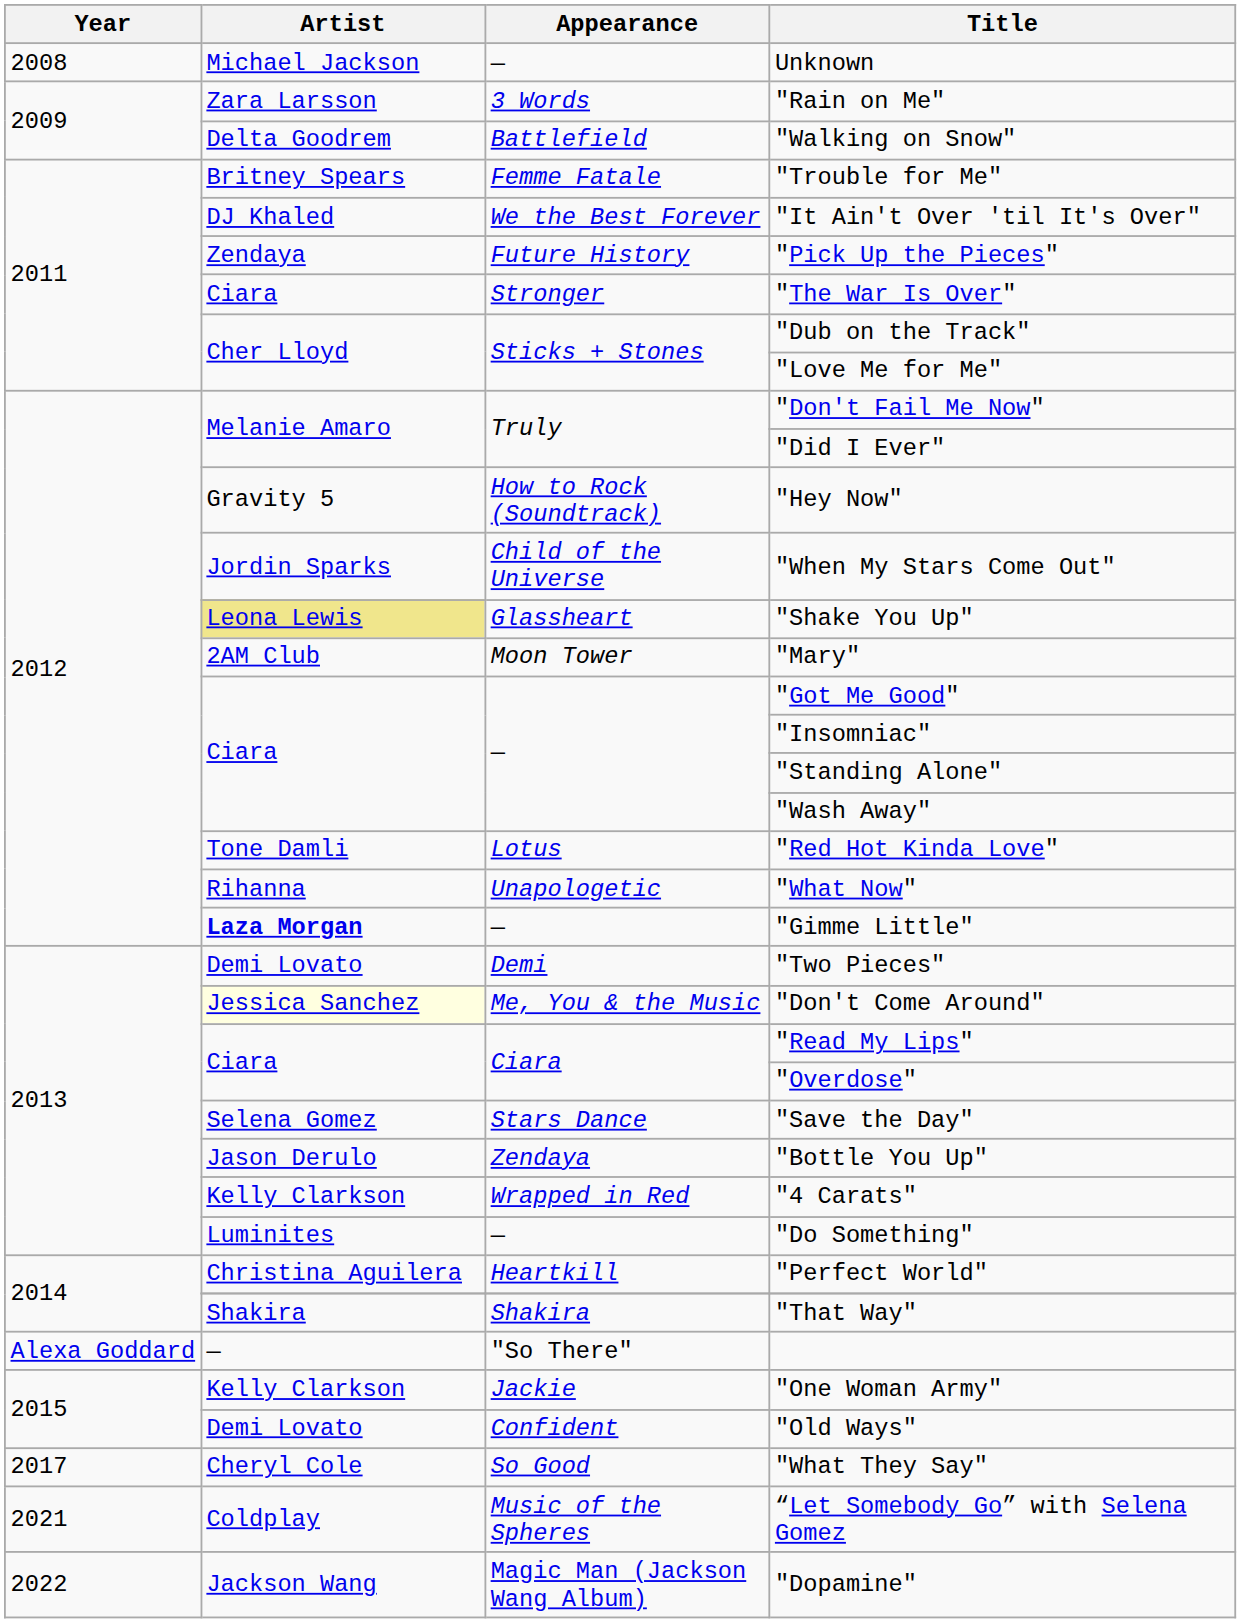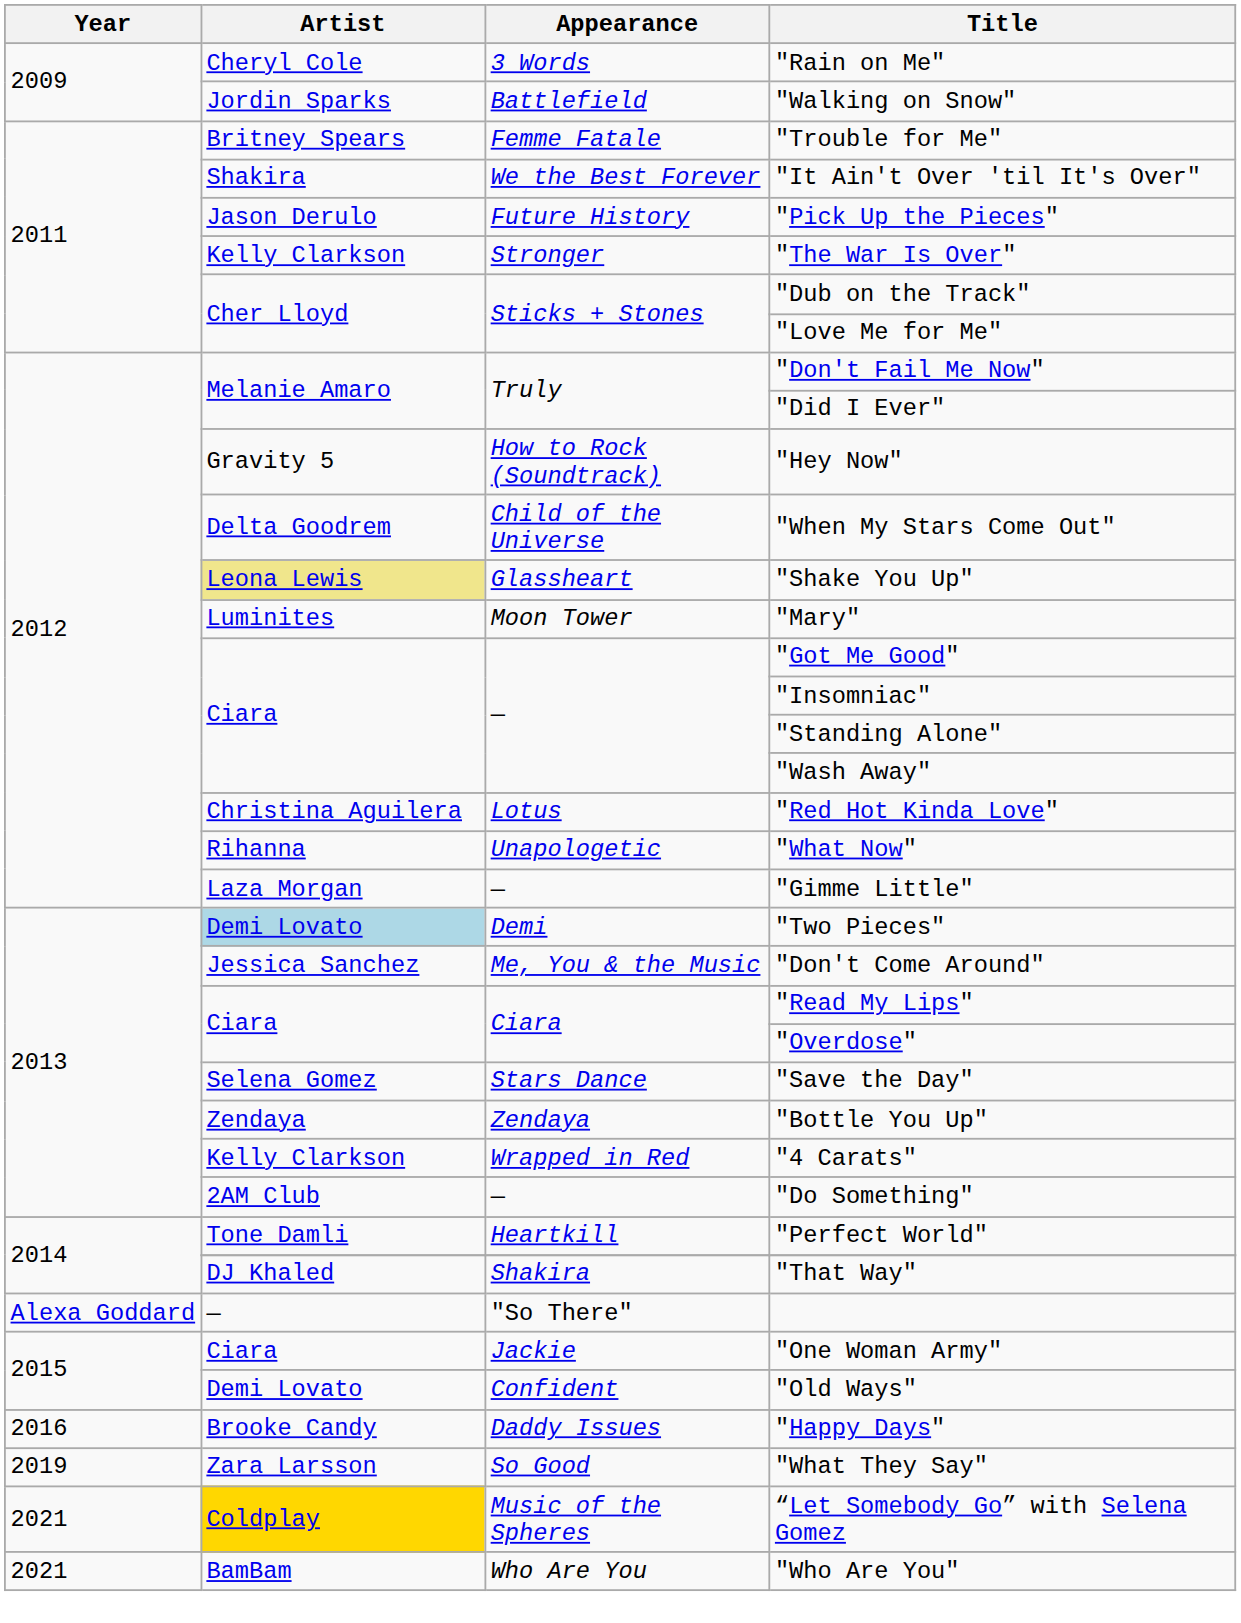 <table class="wikitable">
 <tr>
 <th>Year</th>
 <th width="150">Artist</th>
 <th width="150">Appearance</th>
 <th width="250">Title</th>
 </tr>
 <tr>
-<td>2008</td>
-<td><a href='#'>Michael Jackson</a></td>
-<td>—</td>
-<td>Unknown</td>
-</tr>
-<tr>
 <td rowspan="2">2009</td>
-<td><a href='#'>Zara Larsson</a></td>
+<td><a href='#'>Cheryl Cole</a></td>
 <td><em><a href='#'>3 Words</a></em></td>
 <td>"Rain on Me"</td>
 </tr>
 <tr>
-<td><a href='#'>Delta Goodrem</a></td>
+<td><a href='#'>Jordin Sparks</a></td>
 <td><em><a href='#'>Battlefield</a></em></td>
 <td>"Walking on Snow"</td>
 </tr>
 <tr>
 <td rowspan="6">2011</td>
 <td><a href='#'>Britney Spears</a></td>
 <td><em><a href='#'>Femme Fatale</a></em></td>
 <td>"Trouble for Me"</td>
 </tr>
 <tr>
-<td><a href='#'>DJ Khaled</a></td>
+<td><a href='#'>Shakira</a></td>
 <td><em><a href='#'>We the Best Forever</a></em></td>
 <td>"It Ain't Over 'til It's Over"</td>
 </tr>
 <tr>
-<td><a href='#'>Zendaya</a></td>
+<td><a href='#'>Jason Derulo</a></td>
 <td><em><a href='#'>Future History</a></em></td>
 <td>"<a href='#'>Pick Up the Pieces</a>"</td>
 </tr>
 <tr>
-<td><a href='#'>Ciara</a></td>
+<td><a href='#'>Kelly Clarkson</a></td>
 <td><em><a href='#'>Stronger</a></em></td>
 <td>"<a href='#'>The War Is Over</a>"</td>
 </tr>
 <tr>
 <td rowspan="2"><a href='#'>Cher Lloyd</a></td>
 <td rowspan="2"><em><a href='#'>Sticks + Stones</a></em></td>
 <td>"Dub on the Track"</td>
 </tr>
 <tr>
 <td>"Love Me for Me"</td>
 </tr>
 <tr>
 <td rowspan="13">2012</td>
 <td rowspan="2"><a href='#'>Melanie Amaro</a></td>
 <td rowspan="2"><em>Truly</em></td>
 <td>"<a href='#'>Don't Fail Me Now</a>"</td>
 </tr>
 <tr>
 <td>"Did I Ever"</td>
 </tr>
 <tr>
 <td>Gravity 5</td>
 <td><em><a href='#'>How to Rock (Soundtrack)</a></em></td>
 <td>"Hey Now"</td>
 </tr>
 <tr>
-<td><a href='#'>Jordin Sparks</a></td>
+<td><a href='#'>Delta Goodrem</a></td>
 <td><em><a href='#'>Child of the Universe</a></em></td>
 <td>"When My Stars Come Out"</td>
 </tr>
 <tr>
 <td style="background: khaki;"><a href='#'>Leona Lewis</a></td>
 <td><em><a href='#'>Glassheart</a></em></td>
 <td>"Shake You Up"</td>
 </tr>
 <tr>
-<td><a href='#'>2AM Club</a></td>
+<td><a href='#'>Luminites</a></td>
 <td><em>Moon Tower</em></td>
 <td>"Mary"</td>
 </tr>
 <tr>
 <td rowspan="4"><a href='#'>Ciara</a></td>
 <td rowspan="4">—</td>
 <td>"<a href='#'>Got Me Good</a>"</td>
 </tr>
 <tr>
 <td>"Insomniac"</td>
 </tr>
 <tr>
 <td>"Standing Alone"</td>
 </tr>
 <tr>
 <td>"Wash Away"</td>
 </tr>
 <tr>
-<td><a href='#'>Tone Damli</a></td>
+<td><a href='#'>Christina Aguilera</a></td>
 <td><em><a href='#'>Lotus</a></em></td>
 <td>"<a href='#'>Red Hot Kinda Love</a>"</td>
 </tr>
 <tr>
 <td><a href='#'>Rihanna</a></td>
 <td><em><a href='#'>Unapologetic</a></em></td>
 <td>"<a href='#'>What Now</a>"</td>
 </tr>
 <tr>
-<td><strong><a href='#'>Laza Morgan</a></strong></td>
+<td><a href='#'>Laza Morgan</a></td>
 <td>—</td>
 <td>"Gimme Little"</td>
 </tr>
 <tr>
 <td rowspan="8">2013</td>
-<td><a href='#'>Demi Lovato</a></td>
+<td style="background: lightblue;"><a href='#'>Demi Lovato</a></td>
 <td><em><a href='#'>Demi</a></em></td>
 <td>"Two Pieces"</td>
 </tr>
 <tr>
-<td style="background: lightyellow;"><a href='#'>Jessica Sanchez</a></td>
+<td><a href='#'>Jessica Sanchez</a></td>
 <td><em><a href='#'>Me, You & the Music</a></em></td>
 <td>"Don't Come Around"</td>
 </tr>
 <tr>
 <td rowspan="2"><a href='#'>Ciara</a></td>
 <td rowspan="2"><em><a href='#'>Ciara</a></em></td>
 <td>"<a href='#'>Read My Lips</a>"</td>
 </tr>
 <tr>
 <td>"<a href='#'>Overdose</a>"</td>
 </tr>
 <tr>
 <td><a href='#'>Selena Gomez</a></td>
 <td><em><a href='#'>Stars Dance</a></em></td>
 <td>"Save the Day"</td>
 </tr>
 <tr>
-<td><a href='#'>Jason Derulo</a></td>
+<td><a href='#'>Zendaya</a></td>
 <td><em><a href='#'>Zendaya</a></em></td>
 <td>"Bottle You Up"</td>
 </tr>
 <tr>
 <td><a href='#'>Kelly Clarkson</a></td>
 <td><em><a href='#'>Wrapped in Red</a></em></td>
 <td>"4 Carats"</td>
 </tr>
 <tr>
-<td><a href='#'>Luminites</a></td>
+<td><a href='#'>2AM Club</a></td>
 <td>—</td>
 <td>"Do Something"</td>
 </tr>
 <tr>
 <td rowspan="3">2014</td>
-<td><a href='#'>Christina Aguilera</a></td>
+<td><a href='#'>Tone Damli</a></td>
 <td><em><a href='#'>Heartkill</a></em></td>
 <td>"Perfect World"</td>
 </tr>
 <tr>
 </tr>
 <tr>
-<td><a href='#'>Shakira</a></td>
+<td><a href='#'>DJ Khaled</a></td>
 <td><em><a href='#'>Shakira</a></em></td>
 <td>"That Way"</td>
 </tr>
 <tr>
 <td><a href='#'>Alexa Goddard</a></td>
 <td>—</td>
 <td>"So There"</td>
 </tr>
 <tr>
 <td rowspan="2">2015</td>
-<td><a href='#'>Kelly Clarkson</a></td>
+<td><a href='#'>Ciara</a></td>
 <td><em><a href='#'>Jackie</a></em></td>
 <td>"One Woman Army"</td>
 </tr>
 <tr>
 <td><a href='#'>Demi Lovato</a></td>
 <td><em><a href='#'>Confident</a></em></td>
 <td>"Old Ways"</td>
 </tr>
 <tr>
-<td>2017</td>
-<td><a href='#'>Cheryl Cole</a></td>
+<td>2016</td>
+<td><a href='#'>Brooke Candy</a></td>
+<td><em><a href='#'>Daddy Issues</a></em></td>
+<td>"<a href='#'>Happy Days</a>"</td>
+</tr>
+<tr>
+<td>2019</td>
+<td><a href='#'>Zara Larsson</a></td>
 <td><em><a href='#'>So Good</a></em></td>
 <td>"What They Say"</td>
 </tr>
 <tr>
 <td>2021</td>
-<td><a href='#'>Coldplay</a></td>
+<td style="background: gold;"><a href='#'>Coldplay</a></td>
 <td><em><a href='#'>Music of the Spheres</a></em></td>
 <td>“<a href='#'>Let Somebody Go</a>” with <a href='#'>Selena Gomez</a></td>
 </tr>
 <tr>
-<td>2022</td>
-<td><a href='#'>Jackson Wang</a></td>
-<td><a href='#'>Magic Man (Jackson Wang Album)</a></td>
-<td>"Dopamine"</td>
+<td>2021</td>
+<td><a href='#'>BamBam</a></td>
+<td><em>Who Are You </em></td>
+<td>"Who Are You"</td>
 </tr>
 </table>
